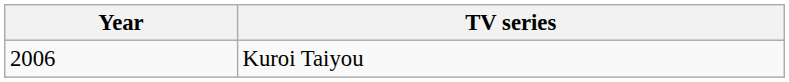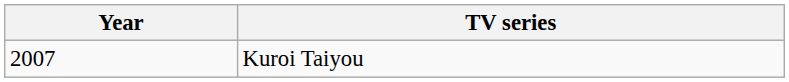 <table class="wikitable" width="550px">
 <tr>
 <th align="left">Year</th>
 <th align="left">TV series</th>
 </tr>
 <tr>
-<td align="left">2006</td>
+<td align="left">2007</td>
 <td align="left">Kuroi Taiyou</td>
 </tr>
 </table>
